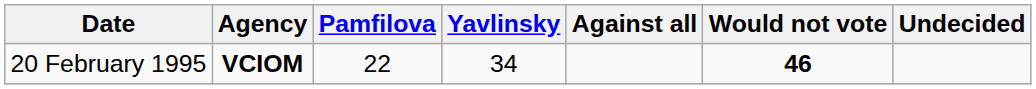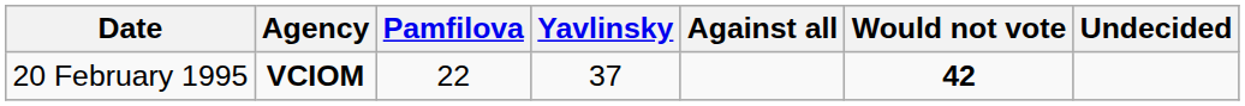 <table class=wikitable style=text-align:center>
 <tr>
 <th>Date</th>
 <th>Agency</th>
 <th><a href='#'>Pamfilova</a></th>
 <th><a href='#'>Yavlinsky</a></th>
 <th>Against all</th>
 <th>Would not vote</th>
 <th>Undecided</th>
 </tr>
 <tr>
 <td>20 February 1995</td>
 <td><strong>VCIOM</strong></td>
 <td>22</td>
-<td>34</td>
+<td>37</td>
 <td></td>
-<td><strong>46</strong></td>
+<td><strong>42</strong></td>
 <td></td>
 </tr>
 </table>
